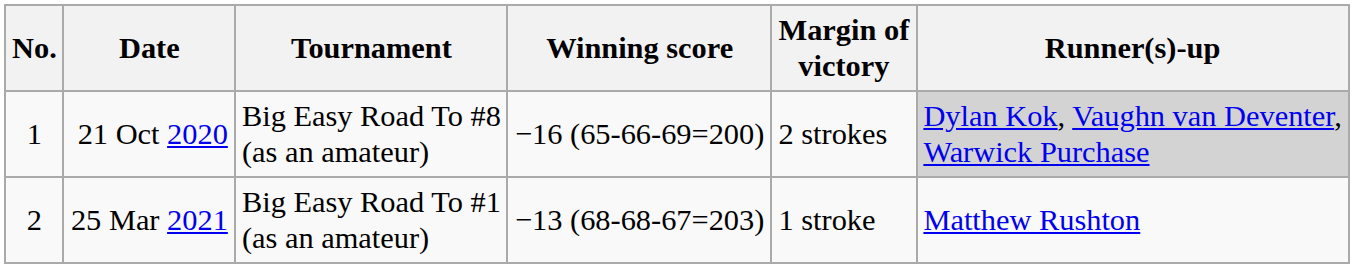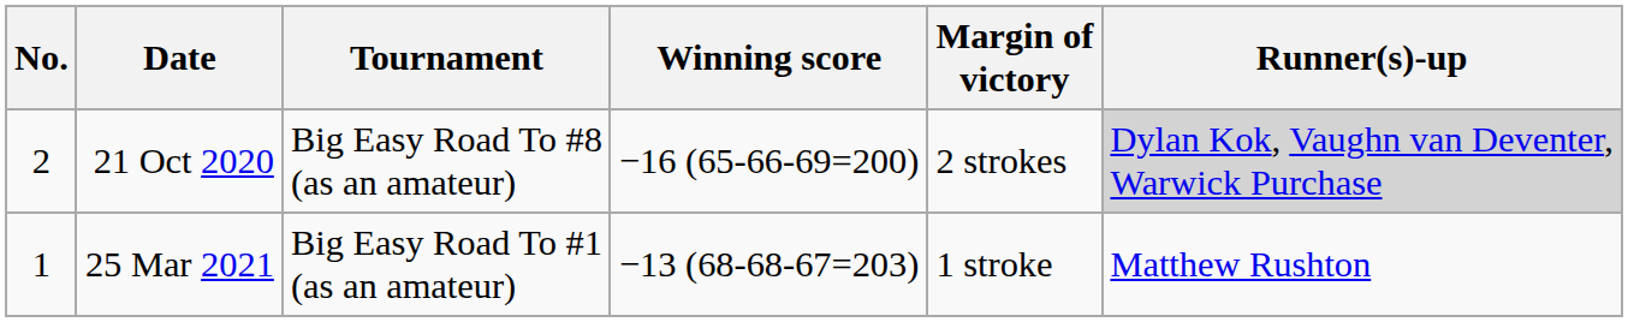 <table class="wikitable" style="font-size:95%;">
 <tr>
 <th>No.</th>
 <th>Date</th>
 <th>Tournament</th>
 <th>Winning score</th>
 <th>Margin of<br>victory</th>
 <th>Runner(s)-up</th>
 </tr>
 <tr>
-<td align=center>1</td>
+<td align=center>2</td>
 <td align=right>21 Oct <a href='#'>2020</a></td>
 <td>Big Easy Road To #8<br>(as an amateur)</td>
 <td>−16 (65-66-69=200)</td>
 <td>2 strokes</td>
 <td style="background: lightgrey;"> <a href='#'>Dylan Kok</a>,  <a href='#'>Vaughn van Deventer</a>,<br> <a href='#'>Warwick Purchase</a></td>
 </tr>
 <tr>
-<td align=center>2</td>
+<td align=center>1</td>
 <td align=right>25 Mar <a href='#'>2021</a></td>
 <td>Big Easy Road To #1<br>(as an amateur)</td>
 <td>−13 (68-68-67=203)</td>
 <td>1 stroke</td>
 <td> <a href='#'>Matthew Rushton</a></td>
 </tr>
 </table>
